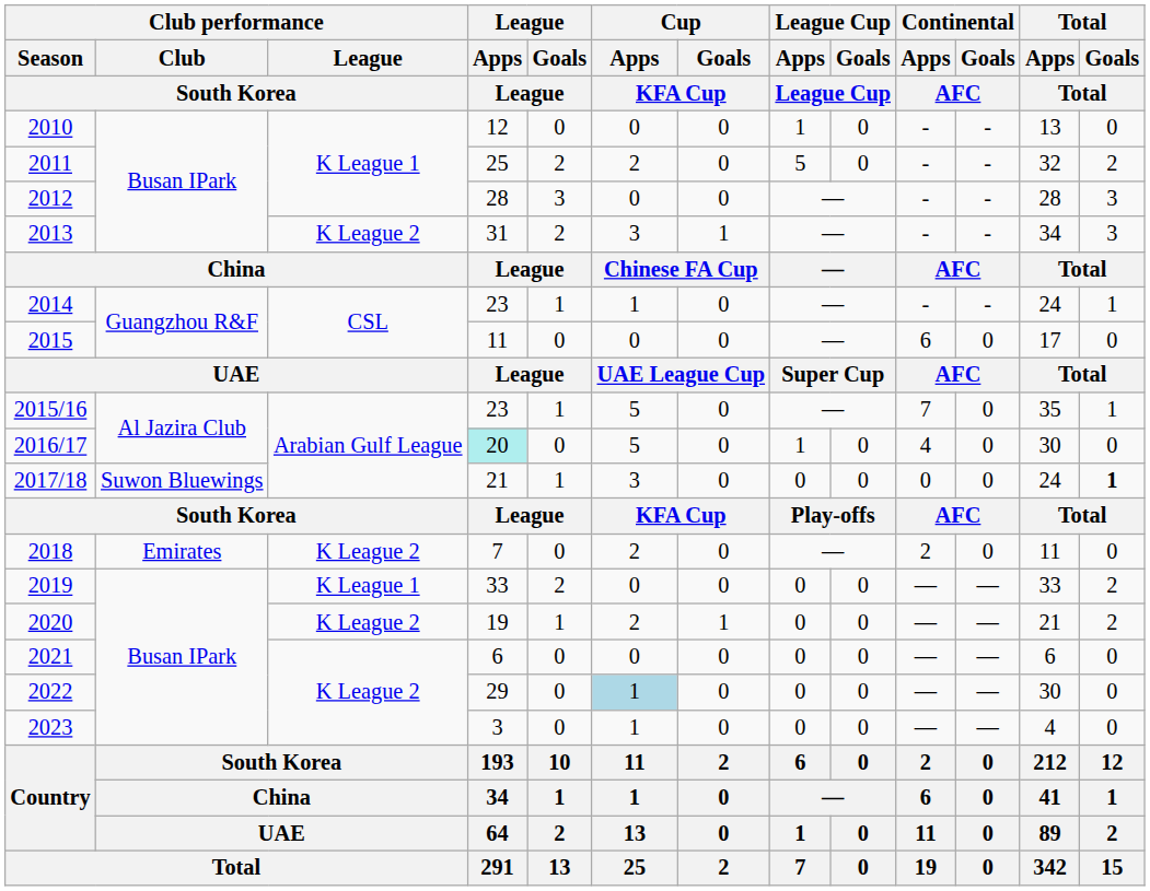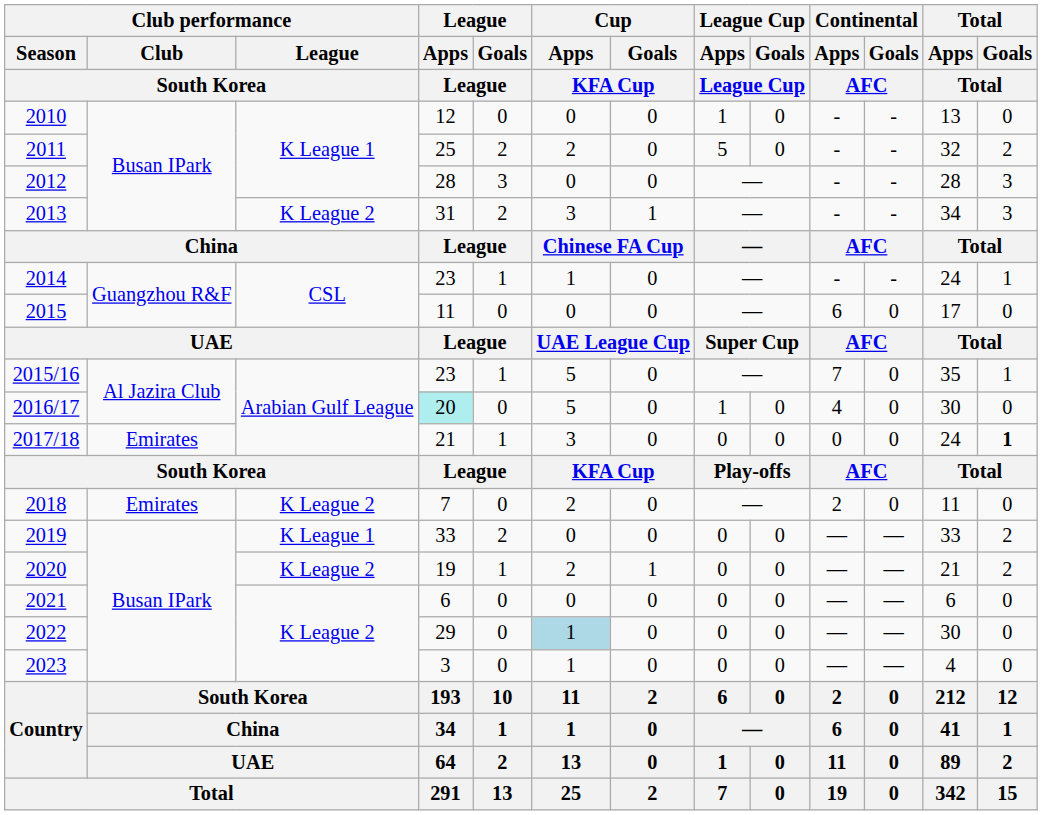 <table class="wikitable" style="text-align:center">
 <tr>
 <th colspan=3>Club performance</th>
 <th colspan=2>League</th>
 <th colspan=2>Cup</th>
 <th colspan=2>League Cup</th>
 <th colspan=2>Continental</th>
 <th colspan=2>Total</th>
 </tr>
 <tr>
 <th>Season</th>
 <th>Club</th>
 <th>League</th>
 <th>Apps</th>
 <th>Goals</th>
 <th>Apps</th>
 <th>Goals</th>
 <th>Apps</th>
 <th>Goals</th>
 <th>Apps</th>
 <th>Goals</th>
 <th>Apps</th>
 <th>Goals</th>
 </tr>
 <tr>
 <th colspan=3>South Korea</th>
 <th colspan=2>League</th>
 <th colspan=2><a href='#'>KFA Cup</a></th>
 <th colspan=2><a href='#'>League Cup</a></th>
 <th colspan=2><a href='#'>AFC</a></th>
 <th colspan=2>Total</th>
 </tr>
 <tr>
 <td><a href='#'>2010</a></td>
 <td rowspan="4"><a href='#'>Busan IPark</a></td>
 <td rowspan="3"><a href='#'>K League 1</a></td>
 <td>12</td>
 <td>0</td>
 <td>0</td>
 <td>0</td>
 <td>1</td>
 <td>0</td>
 <td>-</td>
 <td>-</td>
 <td>13</td>
 <td>0</td>
 </tr>
 <tr>
 <td><a href='#'>2011</a></td>
 <td>25</td>
 <td>2</td>
 <td>2</td>
 <td>0</td>
 <td>5</td>
 <td>0</td>
 <td>-</td>
 <td>-</td>
 <td>32</td>
 <td>2</td>
 </tr>
 <tr>
 <td><a href='#'>2012</a></td>
 <td>28</td>
 <td>3</td>
 <td>0</td>
 <td>0</td>
 <td colspan="2">—</td>
 <td>-</td>
 <td>-</td>
 <td>28</td>
 <td>3</td>
 </tr>
 <tr>
 <td><a href='#'>2013</a></td>
 <td><a href='#'>K League 2</a></td>
 <td>31</td>
 <td>2</td>
 <td>3</td>
 <td>1</td>
 <td colspan="2">—</td>
 <td>-</td>
 <td>-</td>
 <td>34</td>
 <td>3</td>
 </tr>
 <tr>
 <th colspan=3>China</th>
 <th colspan=2>League</th>
 <th colspan=2><a href='#'>Chinese FA Cup</a></th>
 <th colspan=2>—</th>
 <th colspan=2><a href='#'>AFC</a></th>
 <th colspan=2>Total</th>
 </tr>
 <tr>
 <td><a href='#'>2014</a></td>
 <td rowspan="2"><a href='#'>Guangzhou R&F</a></td>
 <td rowspan="2"><a href='#'>CSL</a></td>
 <td>23</td>
 <td>1</td>
 <td>1</td>
 <td>0</td>
 <td colspan=2>—</td>
 <td>-</td>
 <td>-</td>
 <td>24</td>
 <td>1</td>
 </tr>
 <tr>
 <td><a href='#'>2015</a></td>
 <td>11</td>
 <td>0</td>
 <td>0</td>
 <td>0</td>
 <td colspan=2>—</td>
 <td>6</td>
 <td>0</td>
 <td>17</td>
 <td>0</td>
 </tr>
 <tr>
 <th colspan=3>UAE</th>
 <th colspan=2>League</th>
 <th colspan=2><a href='#'>UAE League Cup</a></th>
 <th colspan=2>Super Cup</th>
 <th colspan=2><a href='#'>AFC</a></th>
 <th colspan=2>Total</th>
 </tr>
 <tr>
 <td><a href='#'>2015/16</a></td>
 <td rowspan="2"><a href='#'>Al Jazira Club</a></td>
 <td rowspan="3"><a href='#'>Arabian Gulf League</a></td>
 <td>23</td>
 <td>1</td>
 <td>5</td>
 <td>0</td>
 <td colspan=2>—</td>
 <td>7</td>
 <td>0</td>
 <td>35</td>
 <td>1</td>
 </tr>
 <tr>
 <td><a href='#'>2016/17</a></td>
 <td style="background: paleturquoise;">20</td>
 <td>0</td>
 <td>5</td>
 <td>0</td>
 <td>1</td>
 <td>0</td>
 <td>4</td>
 <td>0</td>
 <td>30</td>
 <td>0</td>
 </tr>
 <tr>
 <td><a href='#'>2017/18</a></td>
-<td><a href='#'>Suwon Bluewings</a></td>
+<td><a href='#'>Emirates</a></td>
 <td>21</td>
 <td>1</td>
 <td>3</td>
 <td>0</td>
 <td>0</td>
 <td>0</td>
 <td>0</td>
 <td>0</td>
 <td>24</td>
 <td><strong>1</strong></td>
 </tr>
 <tr>
 <th colspan=3>South Korea</th>
 <th colspan=2>League</th>
 <th colspan=2><a href='#'>KFA Cup</a></th>
 <th colspan=2>Play-offs</th>
 <th colspan=2><a href='#'>AFC</a></th>
 <th colspan=2>Total</th>
 </tr>
 <tr>
 <td><a href='#'>2018</a></td>
 <td><a href='#'>Emirates</a></td>
 <td><a href='#'>K League 2</a></td>
 <td>7</td>
 <td>0</td>
 <td>2</td>
 <td>0</td>
 <td colspan="2">—</td>
 <td>2</td>
 <td>0</td>
 <td>11</td>
 <td>0</td>
 </tr>
 <tr>
 <td><a href='#'>2019</a></td>
 <td rowspan="5"><a href='#'>Busan IPark</a></td>
 <td rowspan="1"><a href='#'>K League 1</a></td>
 <td>33</td>
 <td>2</td>
 <td>0</td>
 <td>0</td>
 <td>0</td>
 <td>0</td>
 <td>—</td>
 <td>—</td>
 <td>33</td>
 <td>2</td>
 </tr>
 <tr>
 <td><a href='#'>2020</a></td>
 <td><a href='#'>K League 2</a></td>
 <td>19</td>
 <td>1</td>
 <td>2</td>
 <td>1</td>
 <td>0</td>
 <td>0</td>
 <td>—</td>
 <td>—</td>
 <td>21</td>
 <td>2</td>
 </tr>
 <tr>
 <td><a href='#'>2021</a></td>
 <td rowspan="3"><a href='#'>K League 2</a></td>
 <td>6</td>
 <td>0</td>
 <td>0</td>
 <td>0</td>
 <td>0</td>
 <td>0</td>
 <td>—</td>
 <td>—</td>
 <td>6</td>
 <td>0</td>
 </tr>
 <tr>
 <td><a href='#'>2022</a></td>
 <td>29</td>
 <td>0</td>
 <td style="background: lightblue;">1</td>
 <td>0</td>
 <td>0</td>
 <td>0</td>
 <td>—</td>
 <td>—</td>
 <td>30</td>
 <td>0</td>
 </tr>
 <tr>
 <td><a href='#'>2023</a></td>
 <td>3</td>
 <td>0</td>
 <td>1</td>
 <td>0</td>
 <td>0</td>
 <td>0</td>
 <td>—</td>
 <td>—</td>
 <td>4</td>
 <td>0</td>
 </tr>
 <tr>
 <th rowspan=3>Country</th>
 <th colspan=2>South Korea</th>
 <th>193</th>
 <th>10</th>
 <th>11</th>
 <th>2</th>
 <th>6</th>
 <th>0</th>
 <th>2</th>
 <th>0</th>
 <th>212</th>
 <th>12</th>
 </tr>
 <tr>
 <th colspan=2>China</th>
 <th>34</th>
 <th>1</th>
 <th>1</th>
 <th>0</th>
 <th colspan=2>—</th>
 <th>6</th>
 <th>0</th>
 <th>41</th>
 <th>1</th>
 </tr>
 <tr>
 <th colspan=2>UAE</th>
 <th>64</th>
 <th>2</th>
 <th>13</th>
 <th>0</th>
 <th>1</th>
 <th>0</th>
 <th>11</th>
 <th>0</th>
 <th>89</th>
 <th>2</th>
 </tr>
 <tr>
 <th colspan=3>Total</th>
 <th>291</th>
 <th>13</th>
 <th>25</th>
 <th>2</th>
 <th>7</th>
 <th>0</th>
 <th>19</th>
 <th>0</th>
 <th>342</th>
 <th>15</th>
 </tr>
 </table>
